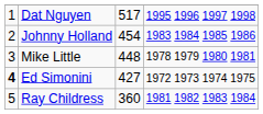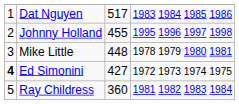 <table class="wikitable">
 <tr>
 </tr>
 <tr>
 <td>1</td>
 <td><a href='#'>Dat Nguyen</a></td>
 <td>517</td>
-<td style="font-size:85%;"><a href='#'>1995</a> <a href='#'>1996</a> <a href='#'>1997</a> <a href='#'>1998</a></td>
+<td style="font-size:85%;"><a href='#'>1983</a> <a href='#'>1984</a> <a href='#'>1985</a> <a href='#'>1986</a></td>
 </tr>
 <tr>
 <td>2</td>
 <td><a href='#'>Johnny Holland</a></td>
-<td>454</td>
-<td style="font-size:85%;"><a href='#'>1983</a> <a href='#'>1984</a> <a href='#'>1985</a> <a href='#'>1986</a></td>
+<td>455</td>
+<td style="font-size:85%;"><a href='#'>1995</a> <a href='#'>1996</a> <a href='#'>1997</a> <a href='#'>1998</a></td>
 </tr>
 <tr>
 <td>3</td>
 <td>Mike Little</td>
 <td>448</td>
 <td style="font-size:85%;">1978 1979 <a href='#'>1980</a> <a href='#'>1981</a></td>
 </tr>
 <tr>
 <td><strong>4</strong></td>
 <td><a href='#'>Ed Simonini</a></td>
 <td>427</td>
 <td style="font-size:85%;">1972 1973 1974 1975</td>
 </tr>
 <tr>
 <td>5</td>
 <td><a href='#'>Ray Childress</a></td>
 <td>360</td>
 <td style="font-size:85%;"><a href='#'>1981</a> <a href='#'>1982</a> <a href='#'>1983</a> <a href='#'>1984</a></td>
 </tr>
 </table>
